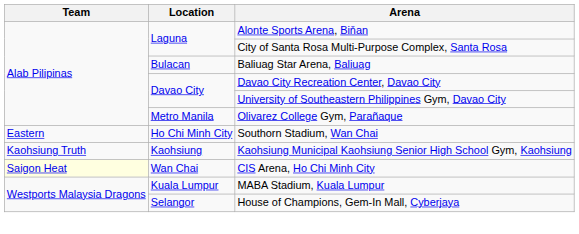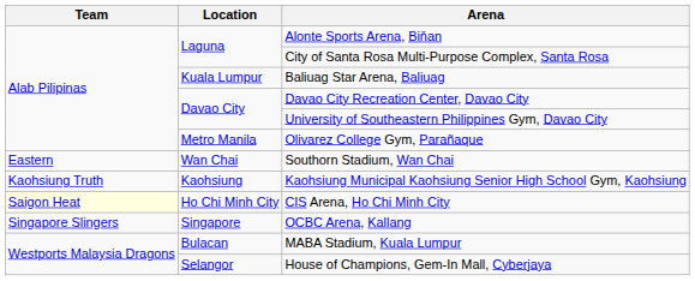 <table class=wikitable>
 <tr>
 <th>Team</th>
 <th>Location</th>
 <th>Arena</th>
 </tr>
 <tr>
 <td rowspan=6> <a href='#'>Alab Pilipinas</a></td>
 <td rowspan=2><a href='#'>Laguna</a></td>
 <td><a href='#'>Alonte Sports Arena</a>, <a href='#'>Biňan</a></td>
 </tr>
 <tr>
 <td>City of Santa Rosa Multi-Purpose Complex, <a href='#'>Santa Rosa</a></td>
 </tr>
 <tr>
-<td><a href='#'>Bulacan</a></td>
+<td><a href='#'>Kuala Lumpur</a></td>
 <td>Baliuag Star Arena, <a href='#'>Baliuag</a></td>
 </tr>
 <tr>
 <td rowspan=2><a href='#'>Davao City</a></td>
 <td><a href='#'>Davao City Recreation Center</a>, <a href='#'>Davao City</a></td>
 </tr>
 <tr>
 <td><a href='#'>University of Southeastern Philippines</a> Gym, <a href='#'>Davao City</a></td>
 </tr>
 <tr>
 <td><a href='#'>Metro Manila</a></td>
 <td><a href='#'>Olivarez College</a> Gym, <a href='#'>Parañaque</a></td>
 </tr>
 <tr>
 <td> <a href='#'>Eastern</a></td>
-<td><a href='#'>Ho Chi Minh City</a></td>
+<td><a href='#'>Wan Chai</a></td>
 <td>Southorn Stadium, <a href='#'>Wan Chai</a></td>
 </tr>
 <tr>
 <td> <a href='#'>Kaohsiung Truth</a></td>
 <td><a href='#'>Kaohsiung</a></td>
 <td><a href='#'>Kaohsiung Municipal Kaohsiung Senior High School</a> Gym, <a href='#'>Kaohsiung</a></td>
 </tr>
 <tr>
 <td style="background: lightyellow;"> <a href='#'>Saigon Heat</a></td>
-<td><a href='#'>Wan Chai</a></td>
+<td><a href='#'>Ho Chi Minh City</a></td>
 <td><a href='#'>CIS</a> Arena, <a href='#'>Ho Chi Minh City</a></td>
 </tr>
 <tr>
+<td> <a href='#'>Singapore Slingers</a></td>
+<td><a href='#'>Singapore</a></td>
+<td><a href='#'>OCBC Arena</a>, <a href='#'>Kallang</a></td>
+</tr>
+<tr>
 <td rowspan=2> <a href='#'>Westports Malaysia Dragons</a></td>
-<td><a href='#'>Kuala Lumpur</a></td>
+<td><a href='#'>Bulacan</a></td>
 <td>MABA Stadium, <a href='#'>Kuala Lumpur</a></td>
 </tr>
 <tr>
 <td><a href='#'>Selangor</a></td>
 <td>House of Champions, Gem-In Mall, <a href='#'>Cyberjaya</a></td>
 </tr>
 </table>
